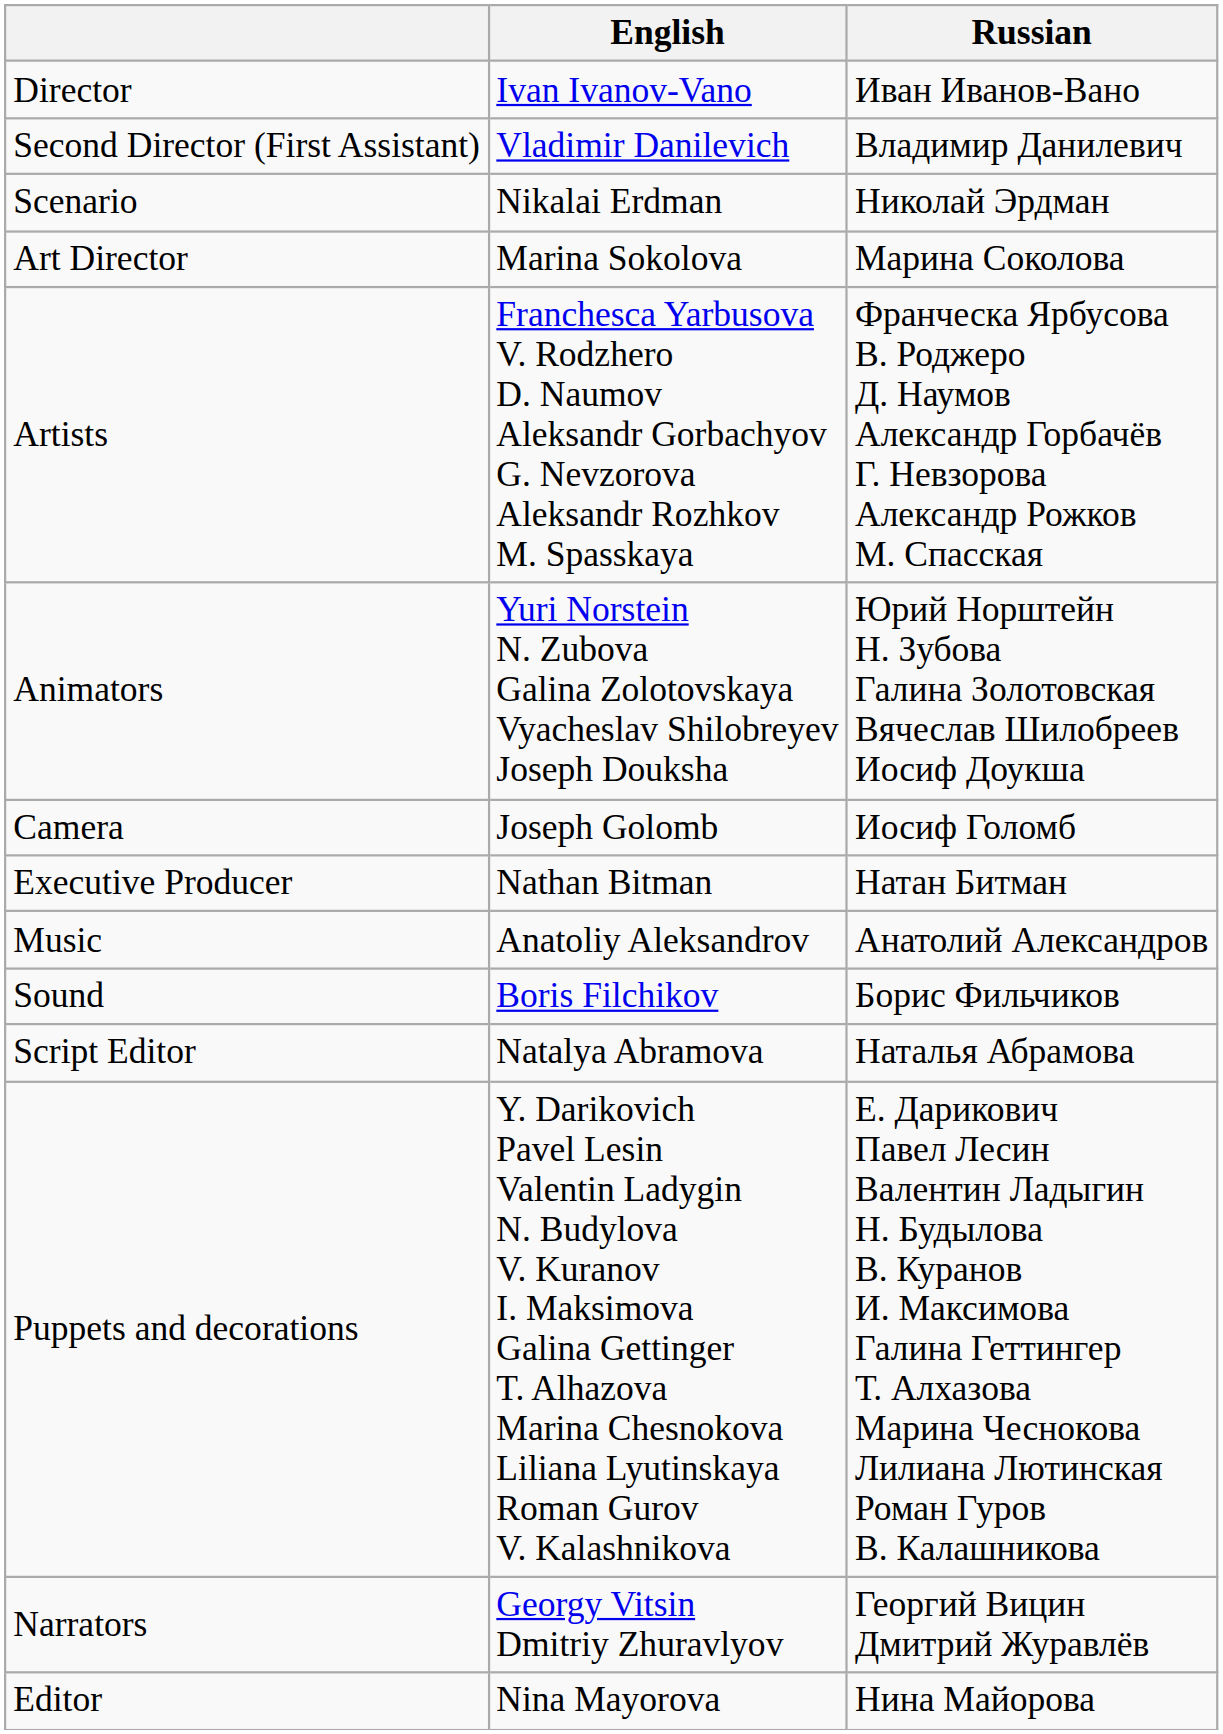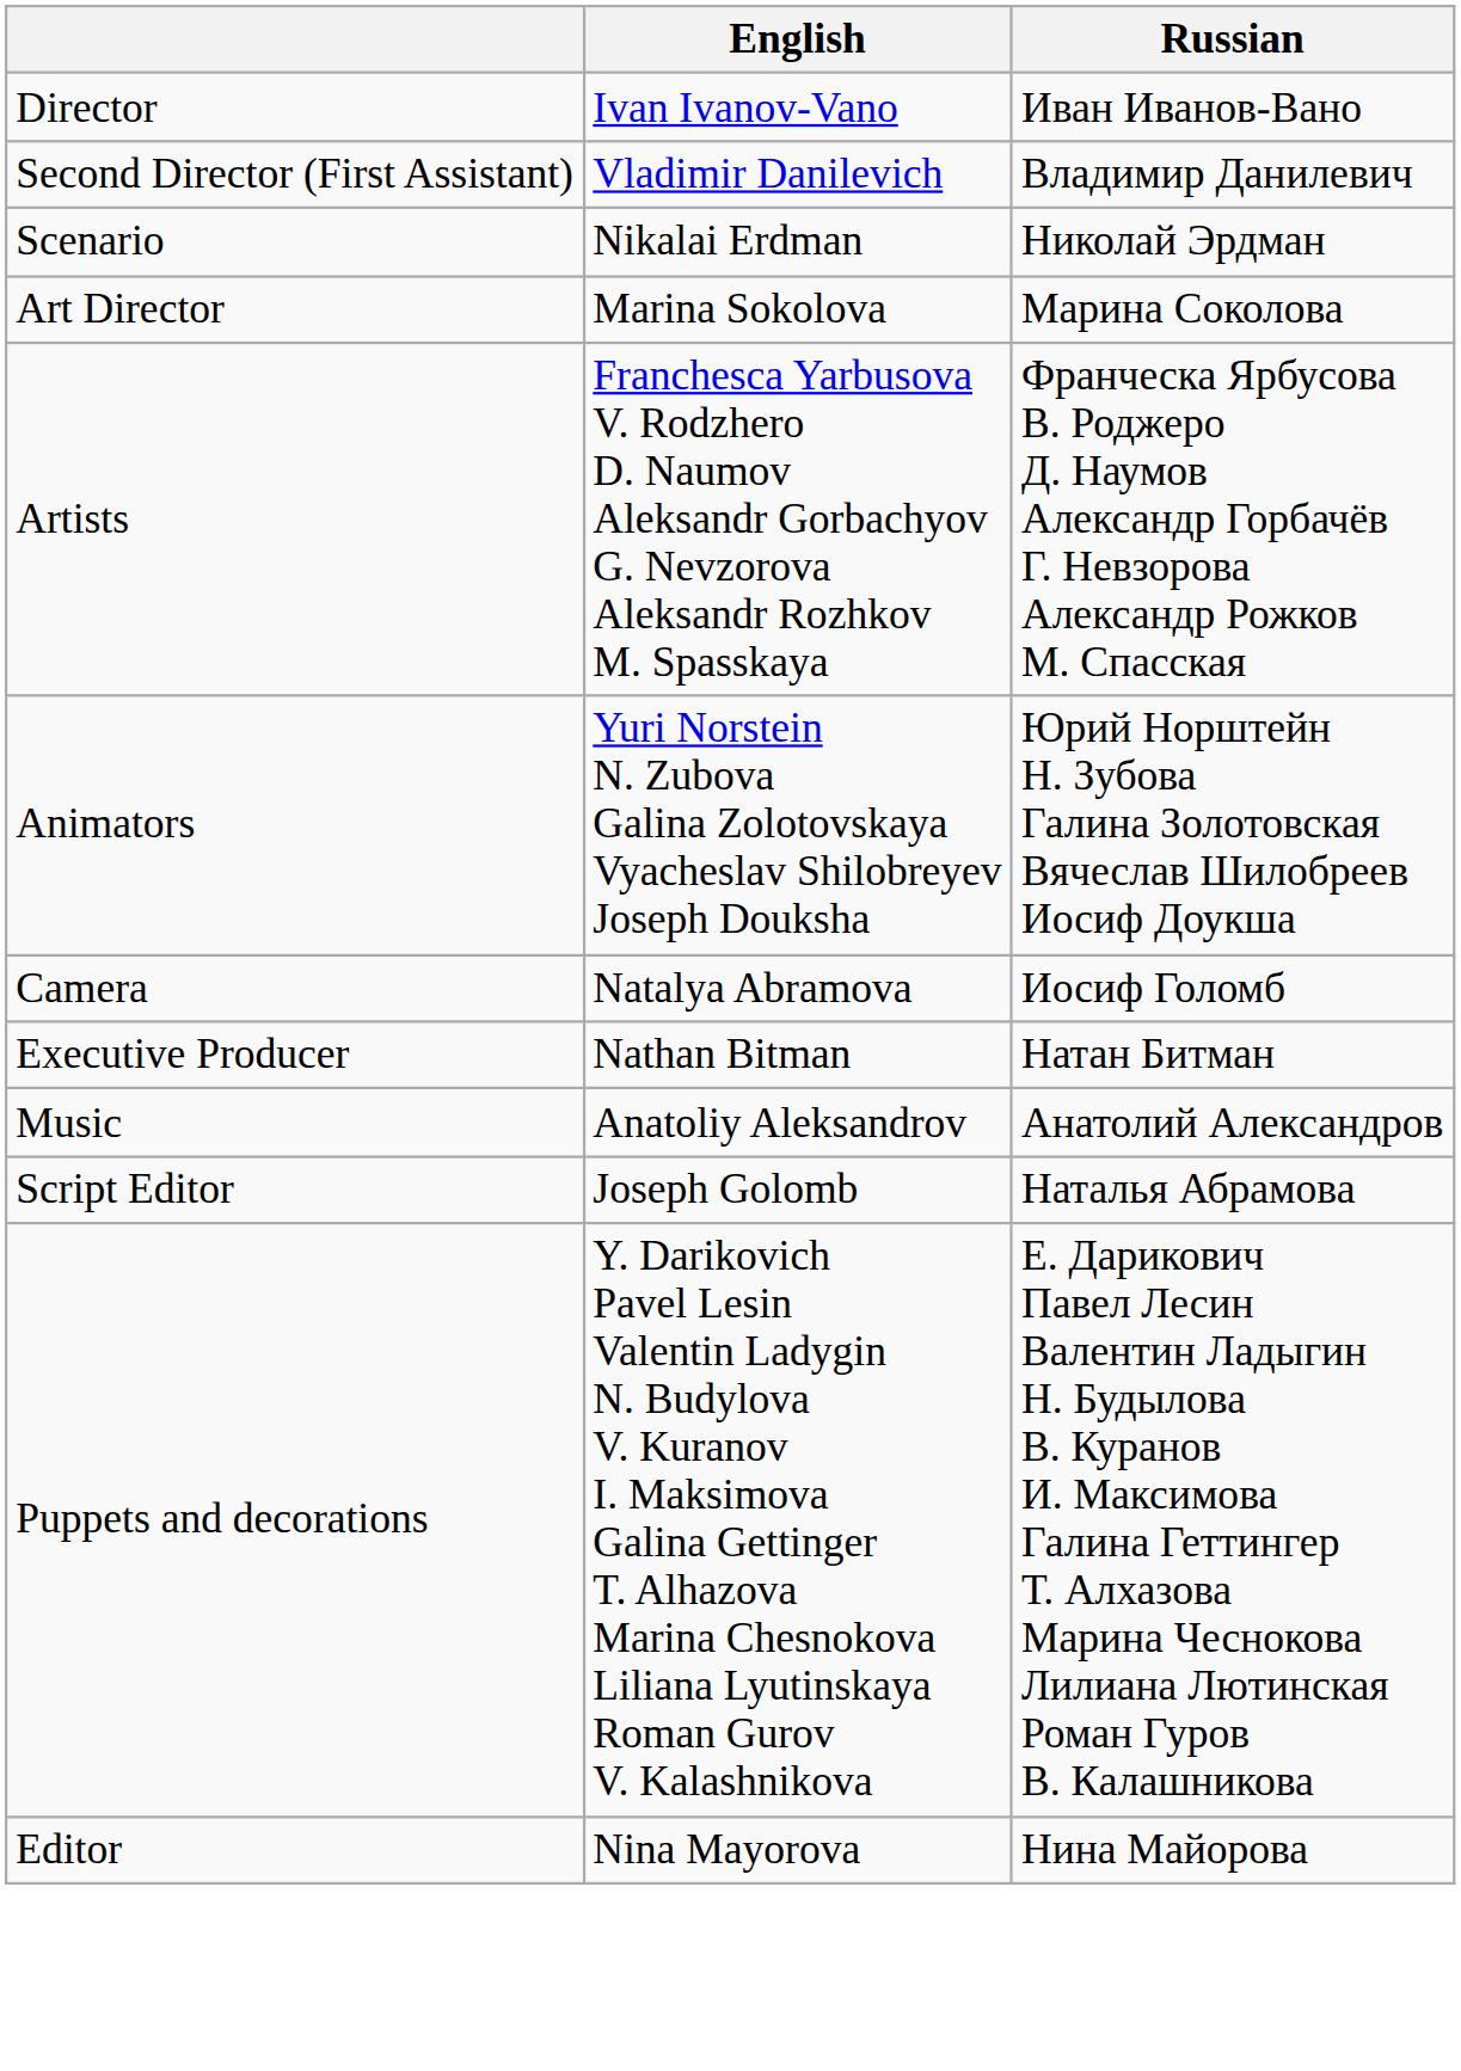 <table class="wikitable">
 <tr>
 <th></th>
 <th>English</th>
 <th>Russian</th>
 </tr>
 <tr>
 <td>Director</td>
 <td><a href='#'>Ivan Ivanov-Vano</a></td>
 <td>Иван Иванов-Вано</td>
 </tr>
 <tr>
 <td>Second Director (First Assistant)</td>
 <td><a href='#'>Vladimir Danilevich</a></td>
 <td>Владимир Данилевич</td>
 </tr>
 <tr>
 <td>Scenario</td>
 <td>Nikalai Erdman</td>
 <td>Николай Эрдман</td>
 </tr>
 <tr>
 <td>Art Director</td>
 <td>Marina Sokolova</td>
 <td>Марина Соколова</td>
 </tr>
 <tr>
 <td>Artists</td>
 <td><a href='#'>Franchesca Yarbusova</a><br>V. Rodzhero<br>D. Naumov<br>Aleksandr Gorbachyov<br>G. Nevzorova<br>Aleksandr Rozhkov<br>M. Spasskaya</td>
 <td>Франческа Ярбусова<br>В. Роджеро<br>Д. Наумов<br>Александр Горбачёв<br>Г. Невзорова<br>Александр Рожков<br>М. Спасская</td>
 </tr>
 <tr>
 <td>Animators</td>
 <td><a href='#'>Yuri Norstein</a><br>N. Zubova<br>Galina Zolotovskaya<br>Vyacheslav Shilobreyev<br>Joseph Douksha</td>
 <td>Юрий Норштейн<br>Н. Зубова<br>Галина Золотовская<br>Вячеслав Шилобреев<br>Иосиф Доукша</td>
 </tr>
 <tr>
 <td>Camera</td>
-<td>Joseph Golomb</td>
+<td>Natalya Abramova</td>
 <td>Иосиф Голомб</td>
 </tr>
 <tr>
 <td>Executive Producer</td>
 <td>Nathan Bitman</td>
 <td>Натан Битман</td>
 </tr>
 <tr>
 <td>Music</td>
 <td>Anatoliy Aleksandrov</td>
 <td>Анатолий Александров</td>
 </tr>
 <tr>
-<td>Sound</td>
-<td><a href='#'>Boris Filchikov</a></td>
-<td>Борис Фильчиков</td>
-</tr>
-<tr>
 <td>Script Editor</td>
-<td>Natalya Abramova</td>
+<td>Joseph Golomb</td>
 <td>Наталья Абрамова</td>
 </tr>
 <tr>
 <td>Puppets and decorations</td>
 <td>Y. Darikovich<br>Pavel Lesin<br>Valentin Ladygin<br>N. Budylova<br>V. Kuranov<br>I. Maksimova<br>Galina Gettinger<br>T. Alhazova<br>Marina Chesnokova<br>Liliana Lyutinskaya<br>Roman Gurov<br>V. Kalashnikova</td>
 <td>Е. Дарикович<br>Павел Лесин<br>Валентин Ладыгин<br>Н. Будылова<br>В. Куранов<br>И. Максимова<br>Галина Геттингер<br>Т. Алхазова<br>Марина Чеснокова<br>Лилиана Лютинская<br>Роман Гуров<br>В. Калашникова</td>
 </tr>
 <tr>
-<td>Narrators</td>
-<td><a href='#'>Georgy Vitsin</a><br>Dmitriy Zhuravlyov</td>
-<td>Георгий Вицин<br>Дмитрий Журавлёв</td>
-</tr>
-<tr>
 <td>Editor</td>
 <td>Nina Mayorova</td>
 <td>Нина Майорова</td>
 </tr>
 </table>
